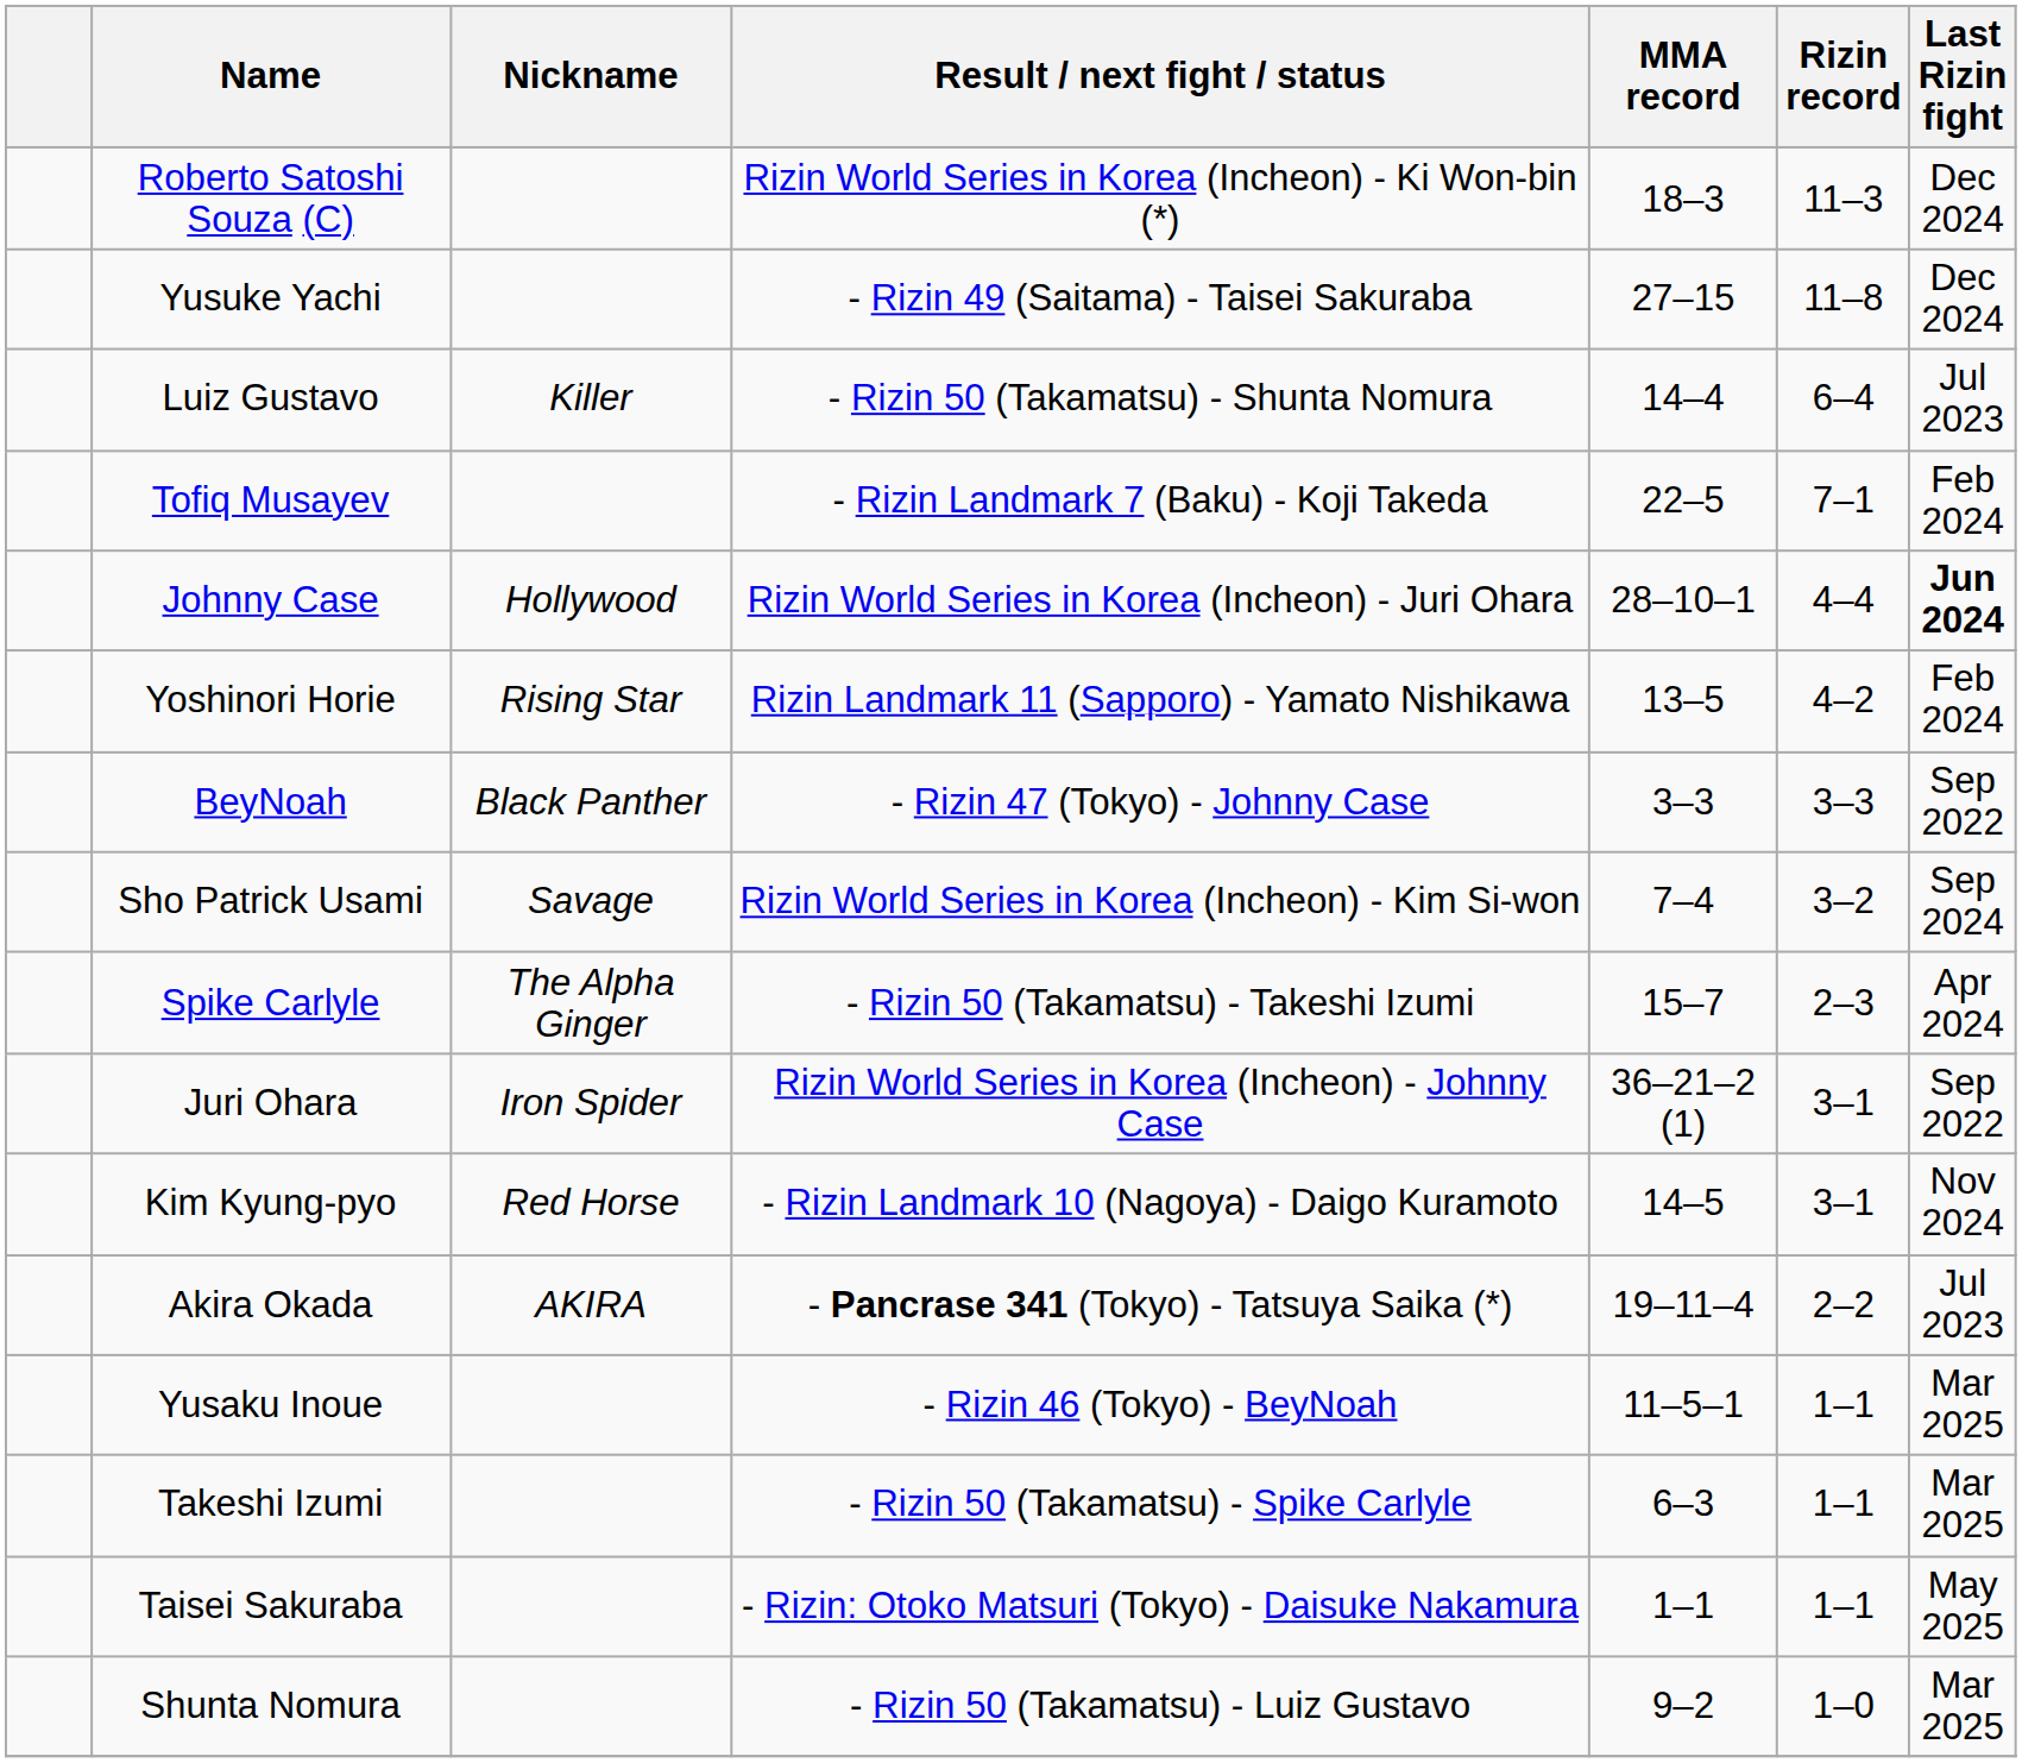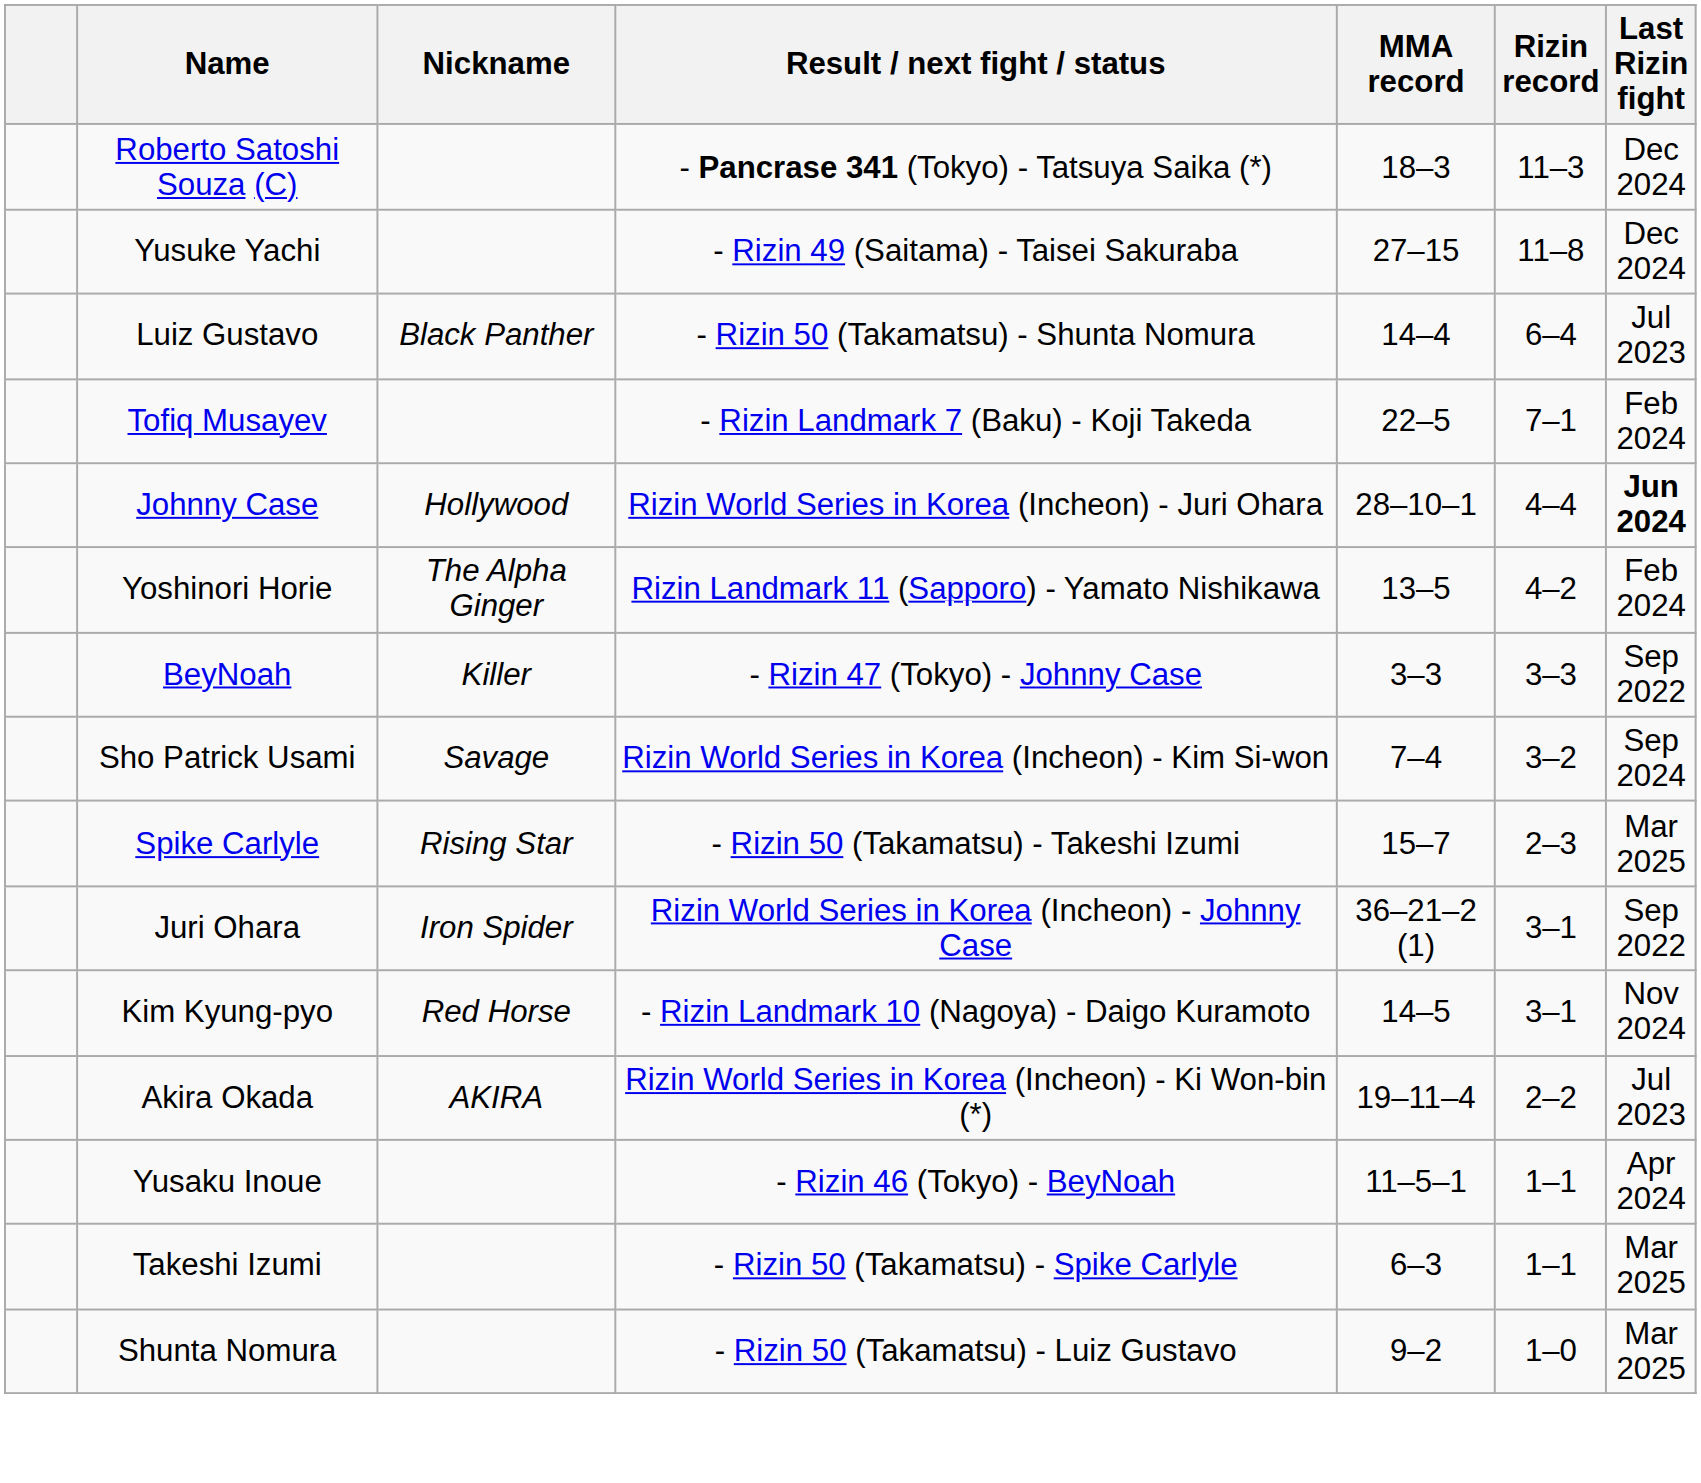 <table class="wikitable sortable" width style="text-align:center;">
 <tr>
 <th width=5%></th>
 <th width=20%>Name</th>
 <th width=15%>Nickname</th>
 <th width=50%>Result / next fight / status</th>
 <th width=20%>MMA record</th>
 <th width=20%>Rizin record</th>
 <th width=10%>Last Rizin fight</th>
 </tr>
 <tr>
 <td></td>
 <td><a href='#'>Roberto Satoshi Souza</a> <a href='#'>(C)</a></td>
 <td></td>
-<td><a href='#'>Rizin World Series in Korea</a> (Incheon) - Ki Won-bin (*<strong></strong>)</td>
+<td> - <strong>Pancrase 341</strong> (Tokyo) - Tatsuya Saika (*<strong></strong>)</td>
 <td>18–3</td>
 <td>11–3</td>
 <td>Dec 2024</td>
 </tr>
 <tr>
 <td></td>
 <td>Yusuke Yachi</td>
 <td></td>
 <td> - <a href='#'>Rizin 49</a> (Saitama) - Taisei Sakuraba</td>
 <td>27–15</td>
 <td>11–8</td>
 <td>Dec 2024</td>
 </tr>
 <tr>
 <td></td>
 <td>Luiz Gustavo</td>
-<td><em>Killer</em></td>
+<td><em>Black Panther</em></td>
 <td> - <a href='#'>Rizin 50</a> (Takamatsu) - Shunta Nomura</td>
 <td>14–4</td>
 <td>6–4</td>
 <td>Jul 2023</td>
 </tr>
 <tr>
 <td></td>
 <td><a href='#'>Tofiq Musayev</a></td>
 <td></td>
 <td> - <a href='#'>Rizin Landmark 7</a> (Baku) - Koji Takeda</td>
 <td>22–5</td>
 <td>7–1</td>
 <td>Feb 2024</td>
 </tr>
 <tr>
 <td></td>
 <td><a href='#'>Johnny Case</a></td>
 <td><em>Hollywood</em></td>
 <td><a href='#'>Rizin World Series in Korea</a> (Incheon) - Juri Ohara</td>
 <td>28–10–1</td>
 <td>4–4</td>
 <td><strong>Jun 2024</strong></td>
 </tr>
 <tr>
 <td></td>
 <td>Yoshinori Horie</td>
-<td><em>Rising Star</em></td>
+<td><em>The Alpha Ginger</em></td>
 <td><a href='#'>Rizin Landmark 11</a> (<a href='#'>Sapporo</a>) - Yamato Nishikawa</td>
 <td>13–5</td>
 <td>4–2</td>
 <td>Feb 2024</td>
 </tr>
 <tr>
 <td></td>
 <td><a href='#'>BeyNoah</a></td>
-<td><em>Black Panther</em></td>
+<td><em>Killer</em></td>
 <td> - <a href='#'>Rizin 47</a> (Tokyo) - <a href='#'>Johnny Case</a></td>
 <td>3–3</td>
 <td>3–3</td>
 <td>Sep 2022</td>
 </tr>
 <tr>
 <td></td>
 <td>Sho Patrick Usami</td>
 <td><em>Savage</em></td>
 <td><a href='#'>Rizin World Series in Korea</a> (Incheon) - Kim Si-won</td>
 <td>7–4</td>
 <td>3–2</td>
 <td>Sep 2024</td>
 </tr>
 <tr>
 <td></td>
 <td><a href='#'>Spike Carlyle</a></td>
-<td><em>The Alpha Ginger</em></td>
+<td><em>Rising Star</em></td>
 <td> - <a href='#'>Rizin 50</a> (Takamatsu) - Takeshi Izumi</td>
 <td>15–7</td>
 <td>2–3</td>
-<td>Apr 2024</td>
+<td>Mar 2025</td>
 </tr>
 <tr>
 <td></td>
 <td>Juri Ohara</td>
 <td><em>Iron Spider</em></td>
 <td><a href='#'>Rizin World Series in Korea</a> (Incheon) - <a href='#'>Johnny Case</a></td>
 <td>36–21–2 (1)</td>
 <td>3–1</td>
 <td>Sep 2022</td>
 </tr>
 <tr>
 <td></td>
 <td>Kim Kyung-pyo</td>
 <td><em>Red Horse</em></td>
 <td> - <a href='#'>Rizin Landmark 10</a> (Nagoya) - Daigo Kuramoto</td>
 <td>14–5</td>
 <td>3–1</td>
 <td>Nov 2024</td>
 </tr>
 <tr>
 <td></td>
 <td>Akira Okada</td>
 <td><em>AKIRA</em></td>
-<td> - <strong>Pancrase 341</strong> (Tokyo) - Tatsuya Saika (*<strong></strong>)</td>
+<td><a href='#'>Rizin World Series in Korea</a> (Incheon) - Ki Won-bin (*<strong></strong>)</td>
 <td>19–11–4</td>
 <td>2–2</td>
 <td>Jul 2023</td>
 </tr>
 <tr>
 <td></td>
 <td>Yusaku Inoue</td>
 <td></td>
 <td> - <a href='#'>Rizin 46</a> (Tokyo) - <a href='#'>BeyNoah</a></td>
 <td>11–5–1</td>
 <td>1–1</td>
-<td>Mar 2025</td>
+<td>Apr 2024</td>
 </tr>
 <tr>
 <td></td>
 <td>Takeshi Izumi</td>
 <td></td>
 <td> - <a href='#'>Rizin 50</a> (Takamatsu) - <a href='#'>Spike Carlyle</a></td>
 <td>6–3</td>
 <td>1–1</td>
 <td>Mar 2025</td>
-</tr>
-<tr>
-<td></td>
-<td>Taisei Sakuraba</td>
-<td></td>
-<td> - <a href='#'>Rizin: Otoko Matsuri</a> (Tokyo) - <a href='#'>Daisuke Nakamura</a></td>
-<td>1–1</td>
-<td>1–1</td>
-<td>May 2025</td>
 </tr>
 <tr>
 <td></td>
 <td>Shunta Nomura</td>
 <td></td>
 <td> - <a href='#'>Rizin 50</a> (Takamatsu) - Luiz Gustavo</td>
 <td>9–2</td>
 <td>1–0</td>
 <td>Mar 2025</td>
 </tr>
 <tr>
 </tr>
 </table>
